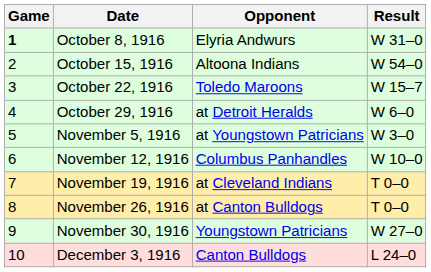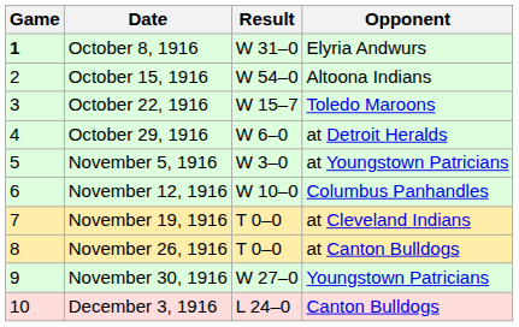 <table class="wikitable">
 <tr>
 <th>Game</th>
 <th>Date</th>
+<th>Result</th>
 <th>Opponent</th>
-<th>Result</th>
 </tr>
 <tr style="background: #ddffdd;">
 <td><strong>1</strong></td>
 <td>October 8, 1916</td>
+<td>W 31–0</td>
 <td>Elyria Andwurs</td>
-<td>W 31–0</td>
 </tr>
 <tr style="background: #ddffdd;">
 <td>2</td>
 <td>October 15, 1916</td>
+<td>W 54–0</td>
 <td>Altoona Indians</td>
-<td>W 54–0</td>
 </tr>
 <tr style="background: #ddffdd;">
 <td>3</td>
 <td>October 22, 1916</td>
+<td>W 15–7</td>
 <td><a href='#'>Toledo Maroons</a></td>
-<td>W 15–7</td>
 </tr>
 <tr style="background: #ddffdd;">
 <td>4</td>
 <td>October 29, 1916</td>
+<td>W 6–0</td>
 <td>at <a href='#'>Detroit Heralds</a></td>
-<td>W 6–0</td>
 </tr>
 <tr style="background: #ddffdd;">
 <td>5</td>
 <td>November 5, 1916</td>
+<td>W 3–0</td>
 <td>at <a href='#'>Youngstown Patricians</a></td>
-<td>W 3–0</td>
 </tr>
 <tr style="background: #ddffdd;">
 <td>6</td>
 <td>November 12, 1916</td>
+<td>W 10–0</td>
 <td><a href='#'>Columbus Panhandles</a></td>
-<td>W 10–0</td>
 </tr>
 <tr style="background: #ffeeaa;">
 <td>7</td>
 <td>November 19, 1916</td>
+<td>T 0–0</td>
 <td>at <a href='#'>Cleveland Indians</a></td>
-<td>T 0–0</td>
 </tr>
 <tr style="background: #ffeeaa;">
 <td>8</td>
 <td>November 26, 1916</td>
+<td>T 0–0</td>
 <td>at <a href='#'>Canton Bulldogs</a></td>
-<td>T 0–0</td>
 </tr>
 <tr style="background: #ddffdd;">
 <td>9</td>
 <td>November 30, 1916</td>
+<td>W 27–0</td>
 <td><a href='#'>Youngstown Patricians</a></td>
-<td>W 27–0</td>
 </tr>
 <tr style="background: #ffdddd;">
 <td>10</td>
 <td>December 3, 1916</td>
+<td>L 24–0</td>
 <td><a href='#'>Canton Bulldogs</a></td>
-<td>L 24–0</td>
 </tr>
 </table>
